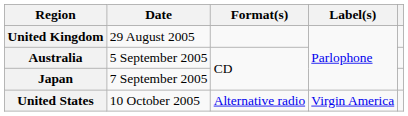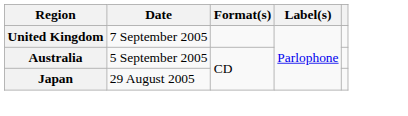 <table class="wikitable plainrowheaders">
 <tr>
 <th scope="col">Region</th>
 <th scope="col">Date</th>
 <th scope="col">Format(s)</th>
 <th scope="col">Label(s)</th>
 <th scope="col"></th>
 </tr>
 <tr>
 <th scope="row">United Kingdom</th>
-<td>29 August 2005</td>
+<td>7 September 2005</td>
 <td></td>
 <td rowspan="3"><a href='#'>Parlophone</a></td>
 <td></td>
 </tr>
 <tr>
 <th scope="row">Australia</th>
 <td>5 September 2005</td>
 <td rowspan="2">CD</td>
 <td></td>
 </tr>
 <tr>
 <th scope="row">Japan</th>
-<td>7 September 2005</td>
-<td></td>
-</tr>
-<tr>
-<th scope="row">United States</th>
-<td>10 October 2005</td>
-<td><a href='#'>Alternative radio</a></td>
-<td><a href='#'>Virgin America</a></td>
+<td>29 August 2005</td>
 <td></td>
 </tr>
 </table>
